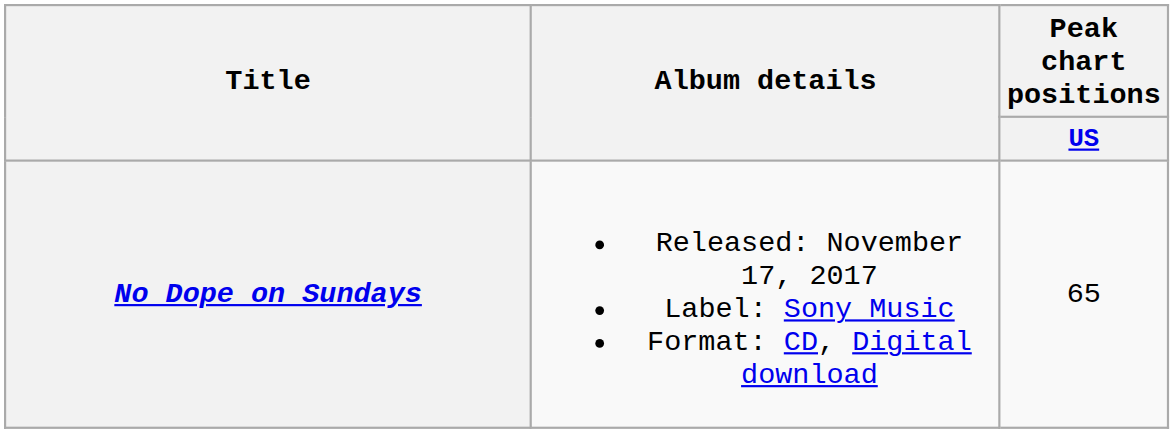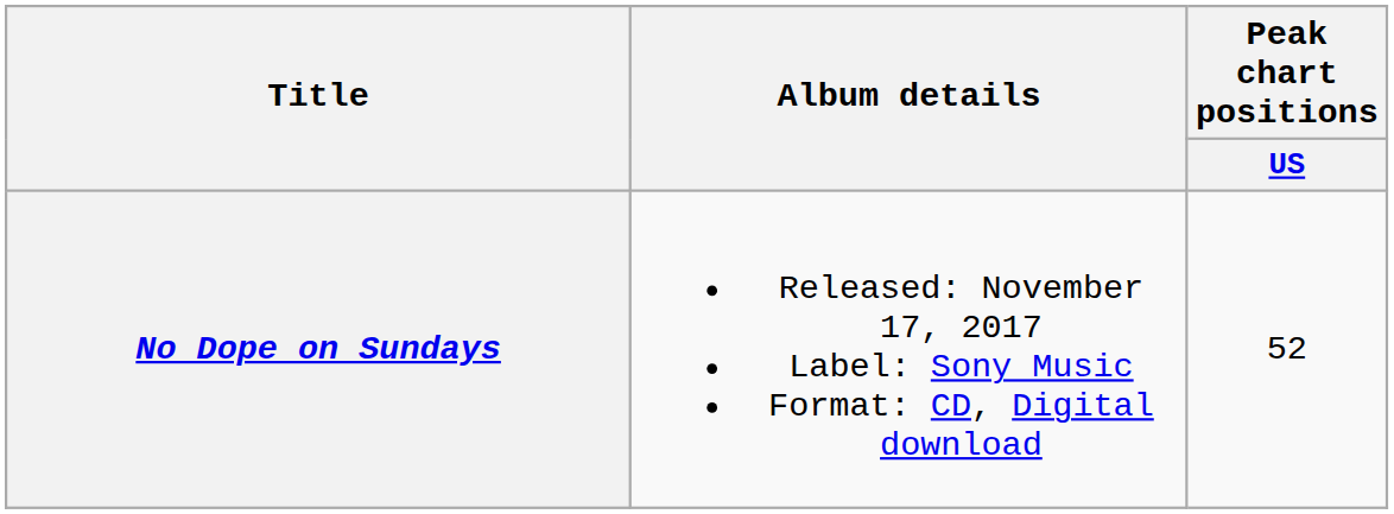 <table class="wikitable plainrowheaders" style="text-align:center;">
 <tr>
 <th scope="col" rowspan="2" style="width:18em;">Title</th>
 <th scope="col" rowspan="2" style="width:16em;">Album details</th>
 <th scope="col" colspan="1">Peak chart positions</th>
 </tr>
 <tr>
 <th scope="col" style="width:3em;font-size:90%;"><a href='#'>US</a><br></th>
 </tr>
 <tr>
 <th scope="row"><em><a href='#'>No Dope on Sundays</a></em></th>
 <td><br><ul><li>Released: November 17, 2017</li><li>Label: <a href='#'>Sony Music</a></li><li>Format: <a href='#'>CD</a>, <a href='#'>Digital download</a></li></ul></td>
-<td>65</td>
+<td>52</td>
 </tr>
 </table>
